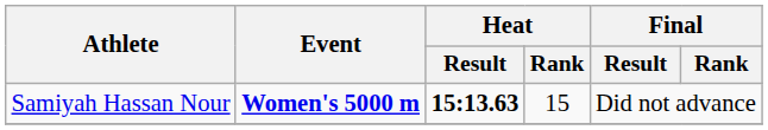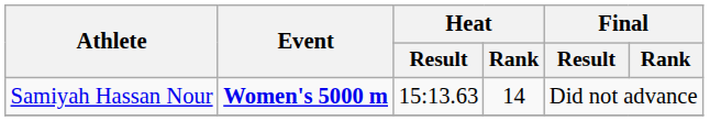 <table class="wikitable" style="font-size:90%">
 <tr>
 <th rowspan="2">Athlete</th>
 <th rowspan="2">Event</th>
 <th colspan="2">Heat</th>
 <th colspan="2">Final</th>
 </tr>
 <tr style="font-size:95%">
 <th>Result</th>
 <th>Rank</th>
 <th>Result</th>
 <th>Rank</th>
 </tr>
 <tr align=center>
 <td align=left><a href='#'>Samiyah Hassan Nour</a></td>
 <td align=left><strong><a href='#'>Women's 5000 m</a></strong></td>
-<td><strong>15:13.63</strong></td>
-<td>15</td>
+<td>15:13.63</td>
+<td>14</td>
 <td colspan=2>Did not advance</td>
 </tr>
 <tr>
 </tr>
 </table>
